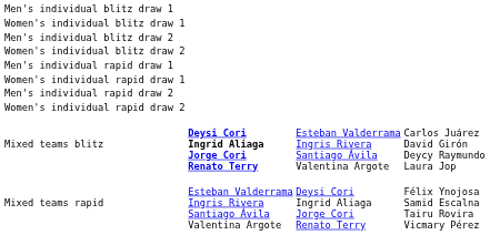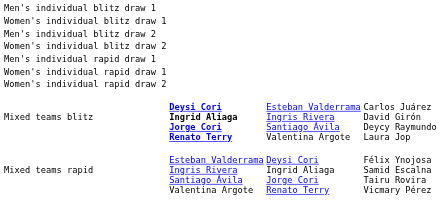 <table>
 <tr>
 <td>Men's individual blitz draw 1</td>
 <td></td>
 <td></td>
 <td></td>
 </tr>
 <tr>
 <td>Women's individual blitz draw 1</td>
 <td></td>
 <td></td>
 <td></td>
 </tr>
 <tr>
 <td>Men's individual blitz draw 2</td>
 <td></td>
 <td></td>
 <td></td>
 </tr>
 <tr>
 <td>Women's individual blitz draw 2</td>
 <td></td>
 <td></td>
 <td></td>
 </tr>
 <tr>
 <td>Men's individual rapid draw 1</td>
 <td></td>
 <td></td>
 <td></td>
 </tr>
 <tr>
 <td>Women's individual rapid draw 1</td>
 <td></td>
 <td></td>
 <td></td>
 </tr>
 <tr>
-<td>Men's individual rapid draw 2</td>
-<td></td>
-<td></td>
-<td></td>
-</tr>
-<tr>
 <td>Women's individual rapid draw 2</td>
 <td></td>
 <td></td>
 <td></td>
 </tr>
 <tr>
 <td>Mixed teams blitz</td>
 <td><strong><br><a href='#'>Deysi Cori</a><br>Ingrid Aliaga<br><a href='#'>Jorge Cori</a><br><a href='#'>Renato Terry</a></strong></td>
 <td><br><a href='#'>Esteban Valderrama</a><br><a href='#'>Ingris Rivera</a><br><a href='#'>Santiago Ávila</a><br>Valentina Argote</td>
 <td><br>Carlos Juárez<br>David Girón<br>Deycy Raymundo<br>Laura Jop</td>
 </tr>
 <tr>
 <td>Mixed teams rapid</td>
 <td><br><a href='#'>Esteban Valderrama</a><br><a href='#'>Ingris Rivera</a><br><a href='#'>Santiago Ávila</a><br>Valentina Argote</td>
 <td><br><a href='#'>Deysi Cori</a><br>Ingrid Aliaga<br><a href='#'>Jorge Cori</a><br><a href='#'>Renato Terry</a></td>
 <td><br>Félix Ynojosa<br>Samid Escalna<br>Tairu Rovira<br>Vicmary Pérez</td>
 </tr>
 <tr>
 </tr>
 </table>
